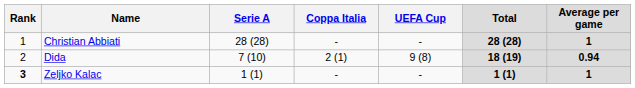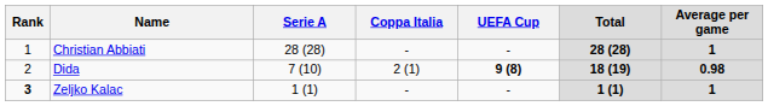 <table class="wikitable" style="text-align: center;" width=60%>
 <tr>
 <th width=3%>Rank</th>
 <th width=20%>Name</th>
 <th width=10%><a href='#'>Serie A</a></th>
 <th width=10%><a href='#'>Coppa Italia</a></th>
 <th width=10%><a href='#'>UEFA Cup</a></th>
 <th width=10% style="background: #DCDCDC">Total</th>
 <th width=10% style="background: #DCDCDC">Average per game</th>
 </tr>
 <tr>
 <td>1</td>
 <td style="text-align:left;"> <a href='#'>Christian Abbiati</a></td>
 <td>28 (28)</td>
 <td>-</td>
 <td>-</td>
 <th style="background: #DCDCDC">28 (28)</th>
 <th style="background: #DCDCDC">1</th>
 </tr>
 <tr>
 <td>2</td>
 <td style="text-align:left;"> <a href='#'>Dida</a></td>
 <td>7 (10)</td>
 <td>2 (1)</td>
-<td>9 (8)</td>
+<td><strong>9 (8)</strong></td>
 <th style="background: #DCDCDC">18 (19)</th>
-<th style="background: #DCDCDC">0.94</th>
+<th style="background: #DCDCDC">0.98</th>
 </tr>
 <tr>
 <td><strong>3</strong></td>
 <td style="text-align:left;"> <a href='#'>Zeljko Kalac</a></td>
 <td>1 (1)</td>
 <td>-</td>
 <td>-</td>
 <th style="background: #DCDCDC">1 (1)</th>
 <th style="background: #DCDCDC">1</th>
 </tr>
 </table>
